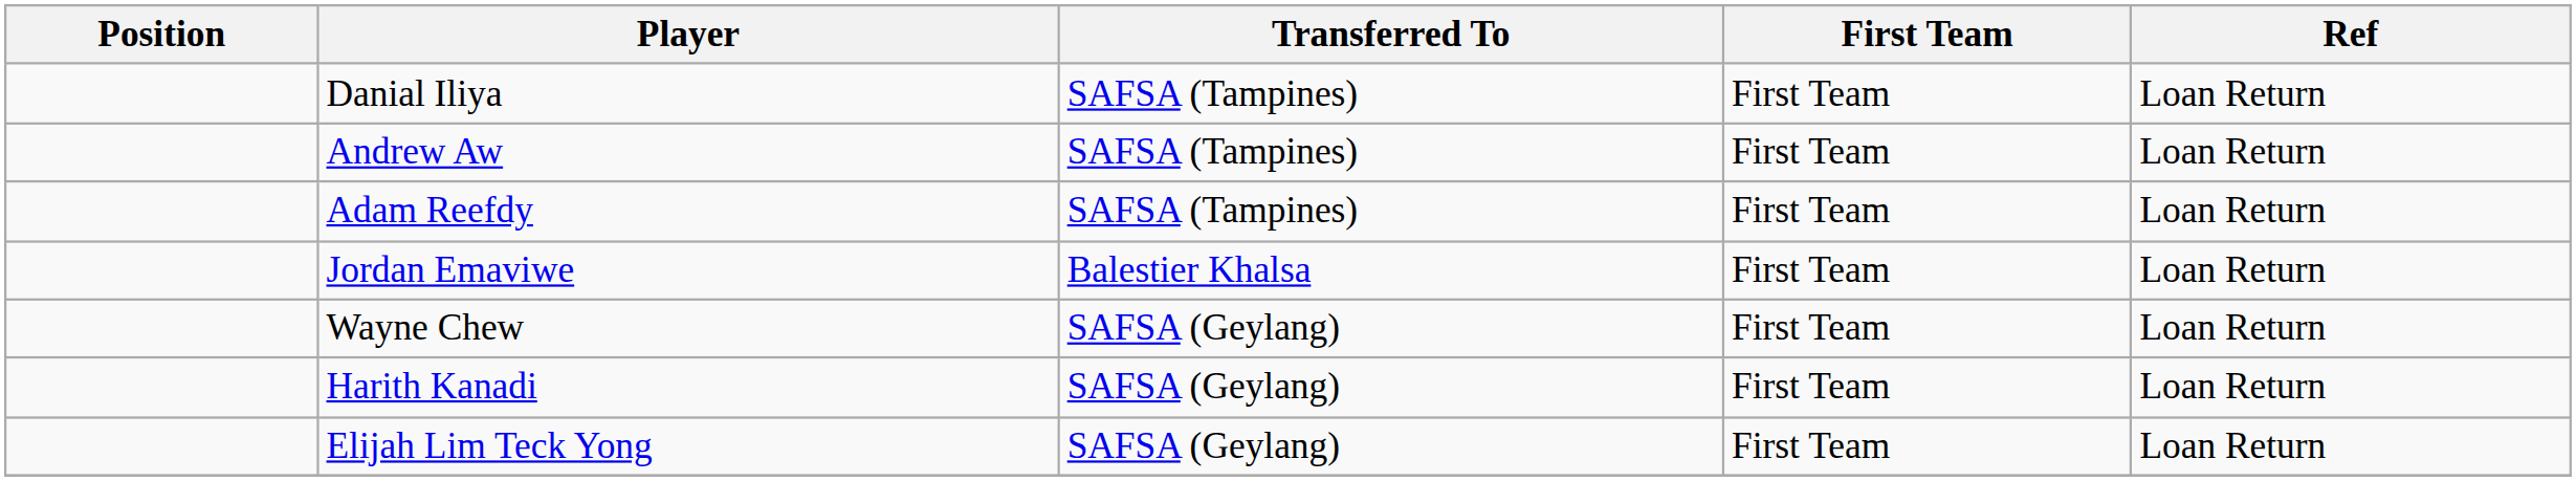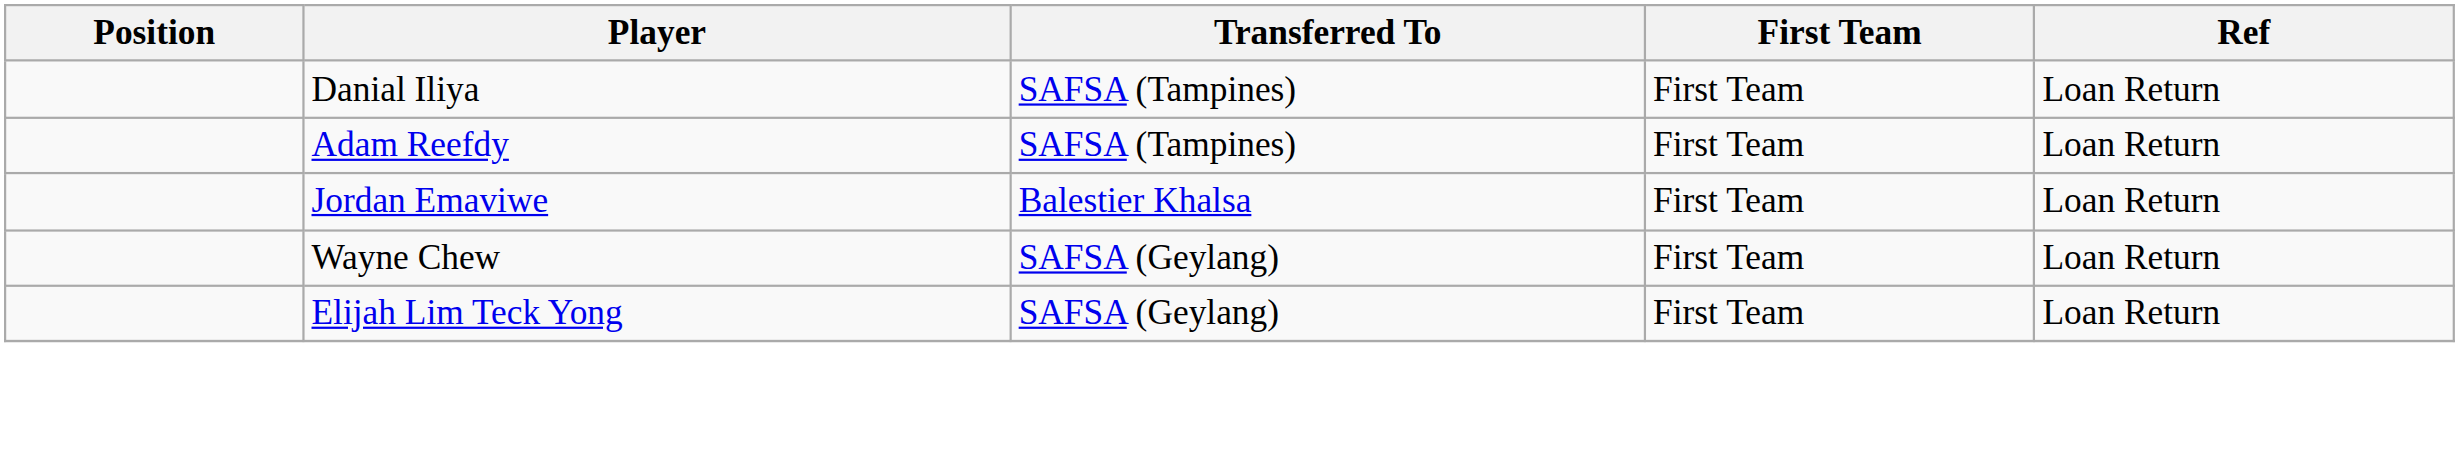 <table class="wikitable sortable" style="width:70%; text-align:center; font-size:100%; text-align:left;">
 <tr>
 <th><strong>Position</strong></th>
 <th><strong>Player</strong></th>
 <th><strong>Transferred To</strong></th>
 <th><strong>First Team</strong></th>
 <th><strong>Ref</strong></th>
 </tr>
 <tr>
 <td></td>
 <td> Danial Iliya</td>
-<td> <a href='#'>SAFSA</a> (Tampines)</td>
-<td>First Team</td>
-<td>Loan Return</td>
-</tr>
-<tr>
-<td></td>
-<td> <a href='#'>Andrew Aw</a></td>
 <td> <a href='#'>SAFSA</a> (Tampines)</td>
 <td>First Team</td>
 <td>Loan Return</td>
 </tr>
 <tr>
 <td></td>
 <td> <a href='#'>Adam Reefdy</a></td>
 <td> <a href='#'>SAFSA</a> (Tampines)</td>
 <td>First Team</td>
 <td>Loan Return</td>
 </tr>
 <tr>
 <td></td>
 <td> <a href='#'>Jordan Emaviwe</a></td>
 <td> <a href='#'>Balestier Khalsa</a></td>
 <td>First Team</td>
 <td>Loan Return </td>
 </tr>
 <tr>
 <td></td>
 <td> Wayne Chew</td>
 <td> <a href='#'>SAFSA</a> (Geylang)</td>
 <td>First Team</td>
 <td>Loan Return </td>
 </tr>
 <tr>
 <td></td>
-<td> <a href='#'>Harith Kanadi</a></td>
-<td> <a href='#'>SAFSA</a> (Geylang)</td>
-<td>First Team</td>
-<td>Loan Return </td>
-</tr>
-<tr>
-<td></td>
 <td> <a href='#'>Elijah Lim Teck Yong</a></td>
 <td> <a href='#'>SAFSA</a> (Geylang)</td>
 <td>First Team</td>
 <td>Loan Return </td>
 </tr>
 <tr>
 </tr>
 </table>
